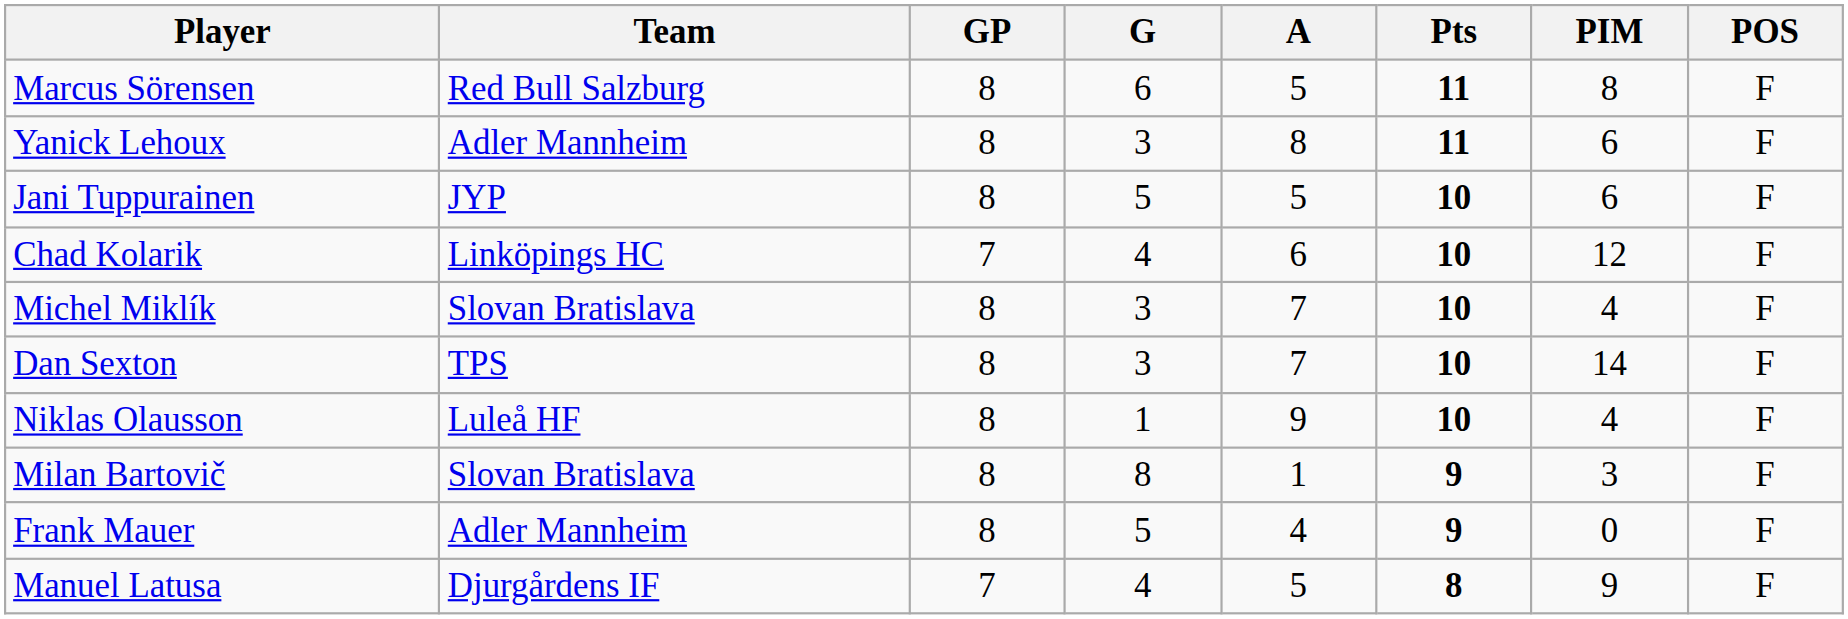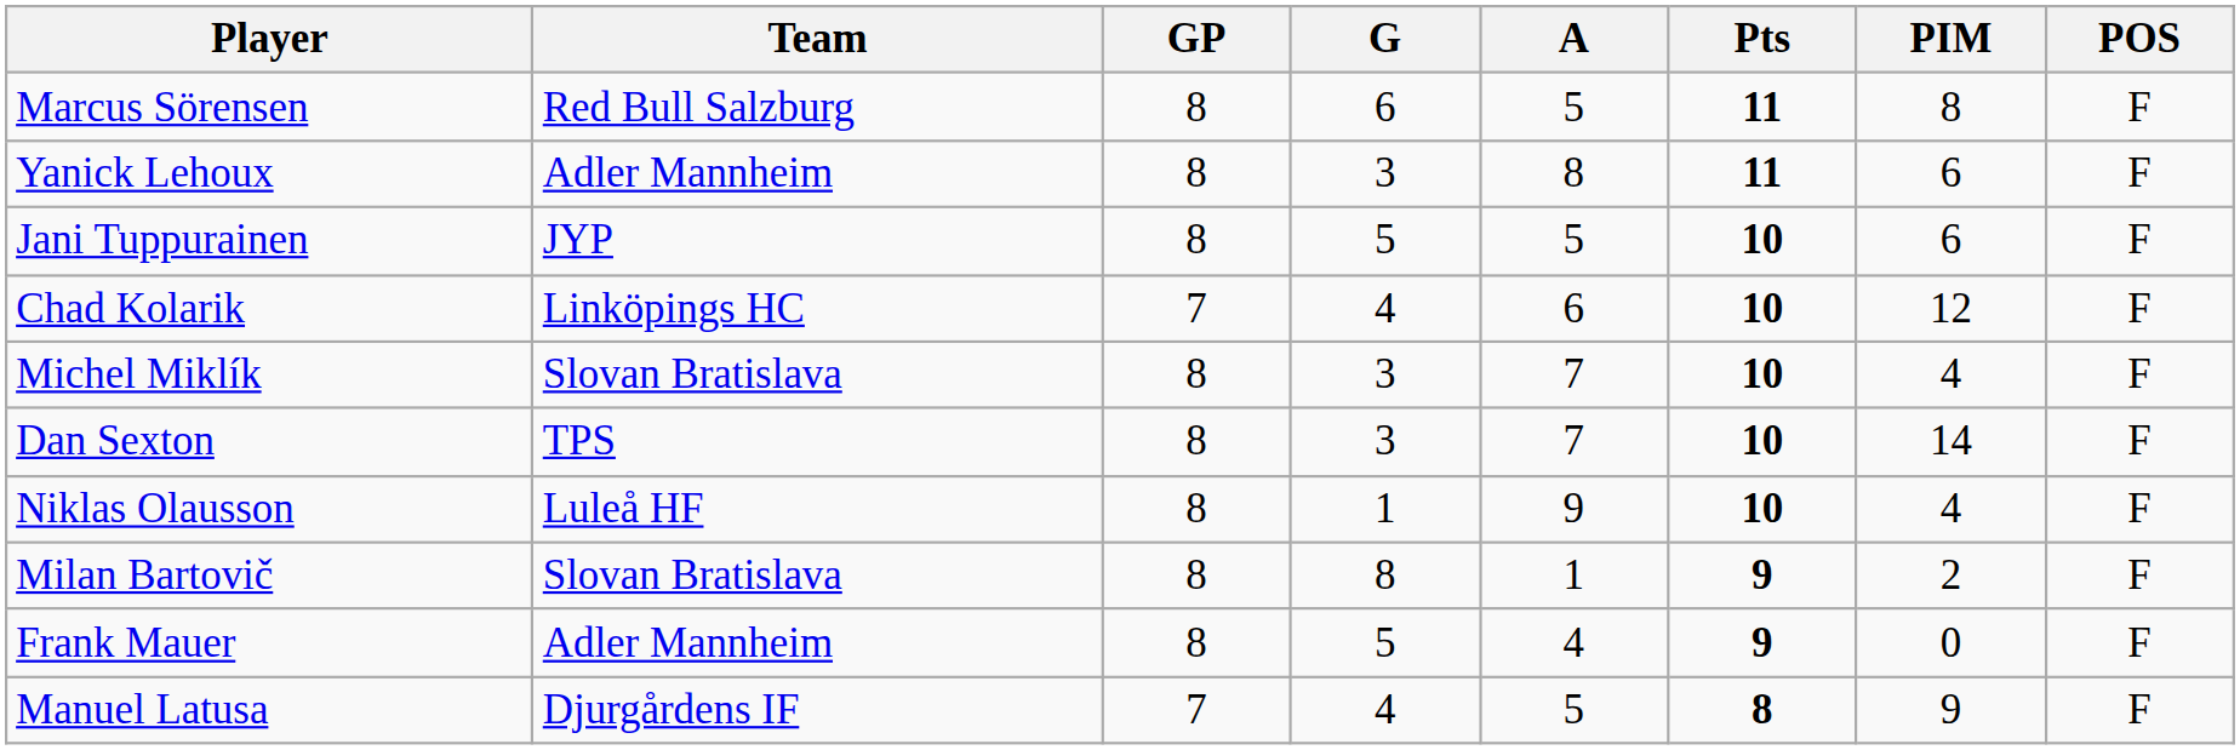 <table class="wikitable sortable" style="text-align:center;">
 <tr>
 <th style="width: 12em;">Player</th>
 <th style="width: 13em;">Team</th>
 <th style="width: 4em;">GP</th>
 <th style="width: 4em;">G</th>
 <th style="width: 4em;">A</th>
 <th style="width: 4em;">Pts</th>
 <th style="width: 4em;">PIM</th>
 <th style="width: 4em;">POS</th>
 </tr>
 <tr>
 <td style="text-align:left;"> <a href='#'>Marcus Sörensen</a></td>
 <td style="text-align:left;"> <a href='#'>Red Bull Salzburg</a></td>
 <td>8</td>
 <td>6</td>
 <td>5</td>
 <td><strong>11</strong></td>
 <td>8</td>
 <td>F</td>
 </tr>
 <tr>
 <td style="text-align:left;"> <a href='#'>Yanick Lehoux</a></td>
 <td style="text-align:left;"> <a href='#'>Adler Mannheim</a></td>
 <td>8</td>
 <td>3</td>
 <td>8</td>
 <td><strong>11</strong></td>
 <td>6</td>
 <td>F</td>
 </tr>
 <tr>
 <td style="text-align:left;"> <a href='#'>Jani Tuppurainen</a></td>
 <td style="text-align:left;"> <a href='#'>JYP</a></td>
 <td>8</td>
 <td>5</td>
 <td>5</td>
 <td><strong>10</strong></td>
 <td>6</td>
 <td>F</td>
 </tr>
 <tr>
 <td style="text-align:left;"> <a href='#'>Chad Kolarik</a></td>
 <td style="text-align:left;"> <a href='#'>Linköpings HC</a></td>
 <td>7</td>
 <td>4</td>
 <td>6</td>
 <td><strong>10</strong></td>
 <td>12</td>
 <td>F</td>
 </tr>
 <tr>
 <td style="text-align:left;"> <a href='#'>Michel Miklík</a></td>
 <td style="text-align:left;"> <a href='#'>Slovan Bratislava</a></td>
 <td>8</td>
 <td>3</td>
 <td>7</td>
 <td><strong>10</strong></td>
 <td>4</td>
 <td>F</td>
 </tr>
 <tr>
 <td style="text-align:left;"> <a href='#'>Dan Sexton</a></td>
 <td style="text-align:left;"> <a href='#'>TPS</a></td>
 <td>8</td>
 <td>3</td>
 <td>7</td>
 <td><strong>10</strong></td>
 <td>14</td>
 <td>F</td>
 </tr>
 <tr>
 <td style="text-align:left;"> <a href='#'>Niklas Olausson</a></td>
 <td style="text-align:left;"> <a href='#'>Luleå HF</a></td>
 <td>8</td>
 <td>1</td>
 <td>9</td>
 <td><strong>10</strong></td>
 <td>4</td>
 <td>F</td>
 </tr>
 <tr>
 <td style="text-align:left;"> <a href='#'>Milan Bartovič</a></td>
 <td style="text-align:left;"> <a href='#'>Slovan Bratislava</a></td>
 <td>8</td>
 <td>8</td>
 <td>1</td>
 <td><strong>9</strong></td>
-<td>3</td>
+<td>2</td>
 <td>F</td>
 </tr>
 <tr>
 <td style="text-align:left;"> <a href='#'>Frank Mauer</a></td>
 <td style="text-align:left;"> <a href='#'>Adler Mannheim</a></td>
 <td>8</td>
 <td>5</td>
 <td>4</td>
 <td><strong>9</strong></td>
 <td>0</td>
 <td>F</td>
 </tr>
 <tr>
 <td style="text-align:left;"> <a href='#'>Manuel Latusa</a></td>
 <td style="text-align:left;"> <a href='#'>Djurgårdens IF</a></td>
 <td>7</td>
 <td>4</td>
 <td>5</td>
 <td><strong>8</strong></td>
 <td>9</td>
 <td>F</td>
 </tr>
 </table>
